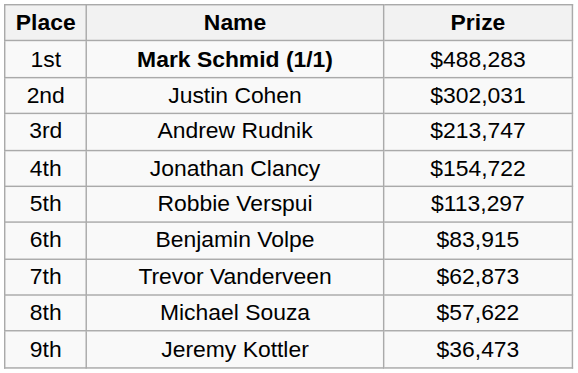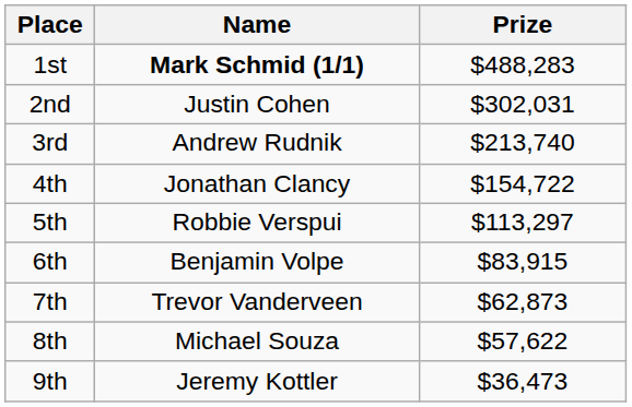 <table class="wikitable">
 <tr>
 <th width="50">Place</th>
 <th width="200">Name</th>
 <th width="125">Prize</th>
 </tr>
 <tr>
 <td align = "center">1st</td>
 <td align = "center"><strong>Mark Schmid (1/1)</strong></td>
 <td align = "center">$488,283</td>
 </tr>
 <tr>
 <td align = "center">2nd</td>
 <td align = "center">Justin Cohen</td>
 <td align = "center">$302,031</td>
 </tr>
 <tr>
 <td align = "center">3rd</td>
 <td align = "center">Andrew Rudnik</td>
-<td align = "center">$213,747</td>
+<td align = "center">$213,740</td>
 </tr>
 <tr>
 <td align = "center">4th</td>
 <td align = "center">Jonathan Clancy</td>
 <td align = "center">$154,722</td>
 </tr>
 <tr>
 <td align = "center">5th</td>
 <td align = "center">Robbie Verspui</td>
 <td align = "center">$113,297</td>
 </tr>
 <tr>
 <td align = "center">6th</td>
 <td align = "center">Benjamin Volpe</td>
 <td align = "center">$83,915</td>
 </tr>
 <tr>
 <td align = "center">7th</td>
 <td align = "center">Trevor Vanderveen</td>
 <td align = "center">$62,873</td>
 </tr>
 <tr>
 <td align = "center">8th</td>
 <td align = "center">Michael Souza</td>
 <td align = "center">$57,622</td>
 </tr>
 <tr>
 <td align = "center">9th</td>
 <td align = "center">Jeremy Kottler</td>
 <td align = "center">$36,473</td>
 </tr>
 </table>
